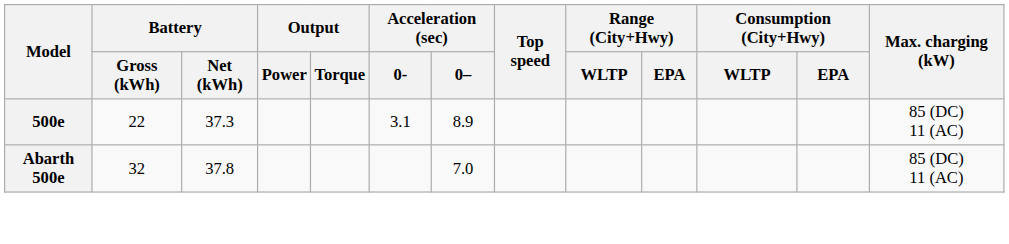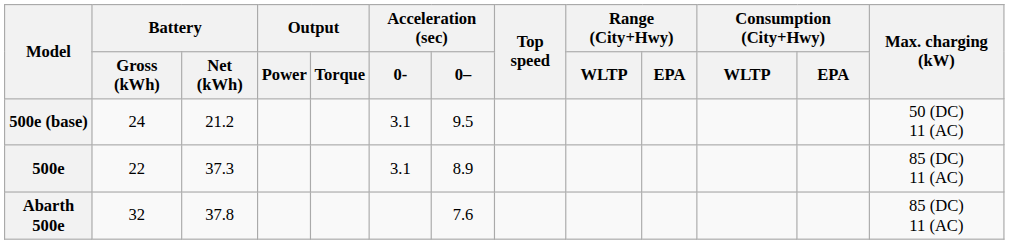 <table class="wikitable" style="font-size:90%;text-align:center;">
 <tr>
 <th rowspan=2>Model</th>
 <th colspan=2>Battery</th>
 <th colspan=2>Output</th>
 <th colspan=2>Acceleration (sec)</th>
 <th rowspan=2>Top speed</th>
 <th colspan=2>Range (City+Hwy)</th>
 <th colspan=2>Consumption (City+Hwy)</th>
 <th rowspan=2>Max. charging (kW)</th>
 </tr>
 <tr>
 <th>Gross (kWh)</th>
 <th>Net (kWh)</th>
 <th>Power</th>
 <th>Torque</th>
 <th>0-</th>
 <th>0–</th>
 <th>WLTP</th>
 <th>EPA</th>
 <th>WLTP</th>
 <th>EPA</th>
 </tr>
 <tr>
+<th>500e (base)</th>
+<td>24</td>
+<td>21.2</td>
+<td></td>
+<td></td>
+<td>3.1</td>
+<td>9.5</td>
+<td></td>
+<td></td>
+<td></td>
+<td></td>
+<td></td>
+<td>50 (DC)<br>11 (AC)</td>
+</tr>
+<tr>
 <th>500e</th>
 <td>22</td>
 <td>37.3</td>
 <td></td>
 <td></td>
 <td>3.1</td>
 <td>8.9</td>
 <td></td>
 <td></td>
 <td></td>
 <td></td>
 <td></td>
 <td>85 (DC)<br>11 (AC)</td>
 </tr>
 <tr>
 <th>Abarth 500e</th>
 <td>32</td>
 <td>37.8</td>
 <td></td>
 <td></td>
 <td></td>
-<td>7.0</td>
+<td>7.6</td>
 <td></td>
 <td></td>
 <td></td>
 <td></td>
 <td></td>
 <td>85 (DC)<br>11 (AC)</td>
 </tr>
 </table>
